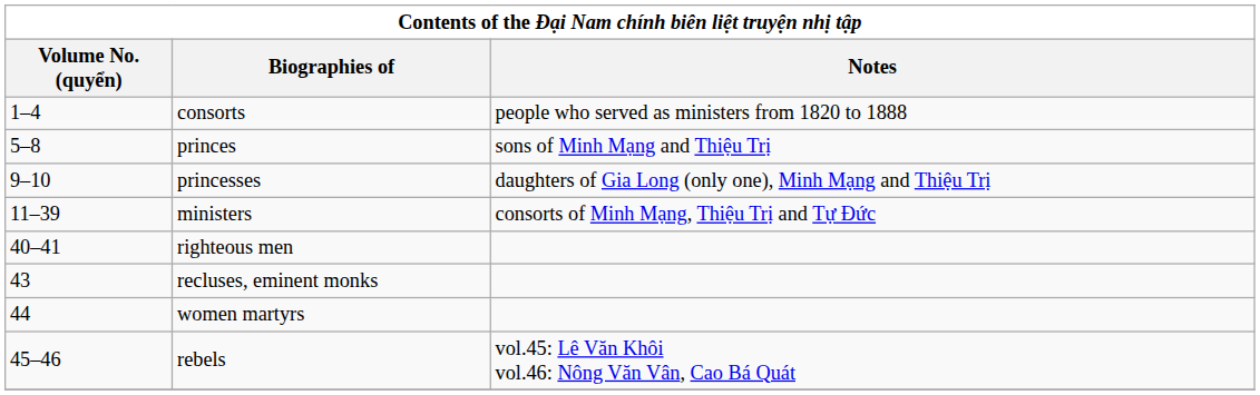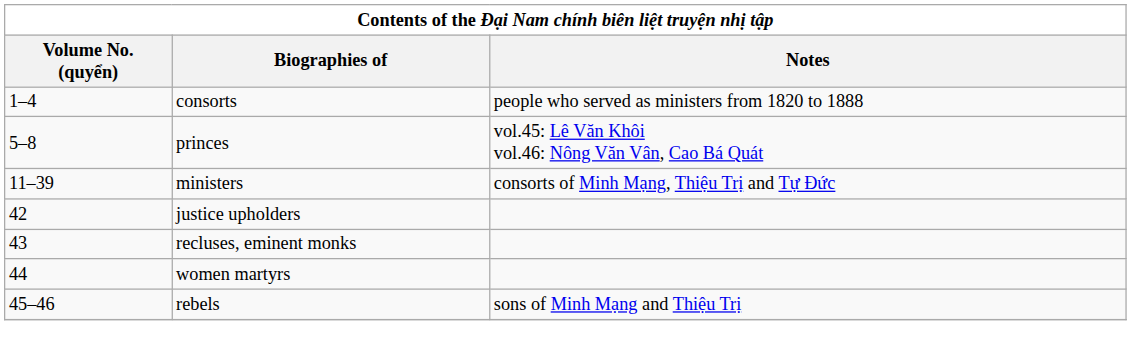 <table class="wikitable collapsible collapsed" style="clear:none; font-size:90%; padding:0 auto; width:100%; margin:auto">
 <tr>
 <th colspan=3 align="center" style="background:#FFFFFF">Contents of the <em>Đại Nam chính biên liệt truyện nhị tập</em></th>
 </tr>
 <tr>
 <th>Volume No.<br>(quyển)</th>
 <th>Biographies of</th>
 <th>Notes</th>
 </tr>
 <tr>
 <td>1–4</td>
 <td>consorts</td>
 <td>people who served as ministers from 1820 to 1888</td>
 </tr>
 <tr>
 <td>5–8</td>
 <td>princes</td>
-<td>sons of <a href='#'>Minh Mạng</a> and <a href='#'>Thiệu Trị</a></td>
-</tr>
-<tr>
-<td>9–10</td>
-<td>princesses</td>
-<td>daughters of <a href='#'>Gia Long</a> (only one), <a href='#'>Minh Mạng</a> and <a href='#'>Thiệu Trị</a></td>
+<td>vol.45: <a href='#'>Lê Văn Khôi</a><br>vol.46: <a href='#'>Nông Văn Vân</a>, <a href='#'>Cao Bá Quát</a></td>
 </tr>
 <tr>
 <td>11–39</td>
 <td>ministers</td>
 <td>consorts of <a href='#'>Minh Mạng</a>, <a href='#'>Thiệu Trị</a> and <a href='#'>Tự Đức</a></td>
 </tr>
 <tr>
-<td>40–41</td>
-<td>righteous men</td>
+<td>42</td>
+<td>justice upholders</td>
 <td></td>
 </tr>
 <tr>
 <td>43</td>
 <td>recluses, eminent monks</td>
 <td></td>
 </tr>
 <tr>
 <td>44</td>
 <td>women martyrs</td>
 <td></td>
 </tr>
 <tr>
 <td>45–46</td>
 <td>rebels</td>
-<td>vol.45: <a href='#'>Lê Văn Khôi</a><br>vol.46: <a href='#'>Nông Văn Vân</a>, <a href='#'>Cao Bá Quát</a></td>
+<td>sons of <a href='#'>Minh Mạng</a> and <a href='#'>Thiệu Trị</a></td>
 </tr>
 <tr>
 </tr>
 </table>
